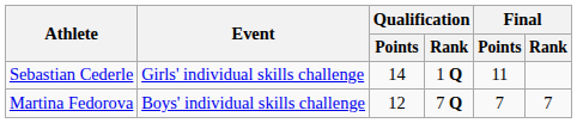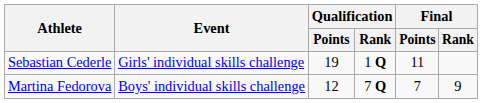 <table class="wikitable" style="font-size:90%">
 <tr>
 <th rowspan=2>Athlete</th>
 <th rowspan=2>Event</th>
 <th colspan=2>Qualification</th>
 <th colspan=2>Final</th>
 </tr>
 <tr style="font-size:95%">
 <th>Points</th>
 <th>Rank</th>
 <th>Points</th>
 <th>Rank</th>
 </tr>
 <tr align=center>
 <td align=left><a href='#'>Sebastian Cederle</a></td>
 <td align=left><a href='#'>Girls' individual skills challenge</a></td>
-<td>14</td>
+<td>19</td>
 <td>1 <strong>Q</strong></td>
 <td>11</td>
 <td></td>
 </tr>
 <tr align=center>
 <td align=left><a href='#'>Martina Fedorova</a></td>
 <td align=left><a href='#'>Boys' individual skills challenge</a></td>
 <td>12</td>
 <td>7 <strong>Q</strong></td>
 <td>7</td>
-<td>7</td>
+<td>9</td>
 </tr>
 </table>
